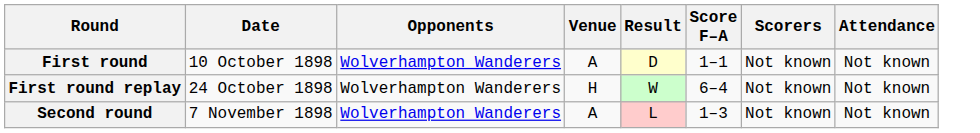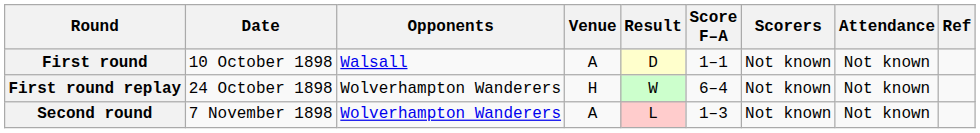 <table class="wikitable plainrowheaders" style="text-align:center">
 <tr>
 <th scope=col>Round</th>
 <th scope=col>Date</th>
 <th scope=col>Opponents</th>
 <th scope=col>Venue</th>
 <th scope=col>Result</th>
 <th scope=col>Score<br>F–A</th>
 <th scope=col>Scorers</th>
 <th scope=col>Attendance</th>
+<th scope=col>Ref</th>
 </tr>
 <tr>
 <th scope=row>First round</th>
 <td style=text-align:left>10 October 1898</td>
-<td style=text-align:left><a href='#'>Wolverhampton Wanderers</a></td>
+<td style=text-align:left><a href='#'>Walsall</a></td>
 <td>A</td>
 <td style=background:#ffc>D</td>
 <td>1–1</td>
 <td style=text-align:left>Not known</td>
 <td>Not known</td>
+<td></td>
 </tr>
 <tr>
 <th scope=row>First round replay</th>
 <td style=text-align:left>24 October 1898</td>
 <td style=text-align:left>Wolverhampton Wanderers</td>
 <td>H</td>
 <td style=background:#cfc>W</td>
 <td>6–4</td>
 <td style=text-align:left>Not known</td>
 <td>Not known</td>
+<td></td>
 </tr>
 <tr>
 <th scope=row>Second round</th>
 <td style=text-align:left>7 November 1898</td>
 <td style=text-align:left><a href='#'>Wolverhampton Wanderers</a></td>
 <td>A</td>
 <td style=background:#fcc>L</td>
 <td>1–3</td>
 <td style=text-align:left>Not known</td>
 <td>Not known</td>
+<td></td>
 </tr>
 </table>
